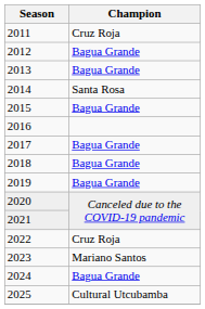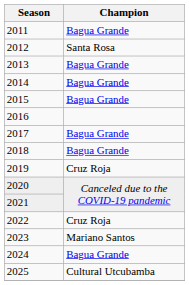 <table class="wikitable sortable">
 <tr>
 <th width=80px>Season</th>
 <th width=170px>Champion</th>
 </tr>
 <tr>
 <td>2011</td>
-<td>Cruz Roja</td>
+<td><a href='#'>Bagua Grande</a></td>
 </tr>
 <tr>
 <td>2012</td>
-<td><a href='#'>Bagua Grande</a></td>
+<td>Santa Rosa</td>
 </tr>
 <tr>
 <td>2013</td>
 <td><a href='#'>Bagua Grande</a></td>
 </tr>
 <tr>
 <td>2014</td>
-<td>Santa Rosa</td>
+<td><a href='#'>Bagua Grande</a></td>
 </tr>
 <tr>
 <td>2015</td>
 <td><a href='#'>Bagua Grande</a></td>
 </tr>
 <tr>
 <td>2016</td>
 <td></td>
 </tr>
 <tr>
 <td>2017</td>
 <td><a href='#'>Bagua Grande</a></td>
 </tr>
 <tr>
 <td>2018</td>
 <td><a href='#'>Bagua Grande</a></td>
 </tr>
 <tr>
 <td>2019</td>
-<td><a href='#'>Bagua Grande</a></td>
+<td>Cruz Roja</td>
 </tr>
 <tr bgcolor=#efefef>
 <td>2020</td>
 <td rowspan=2 colspan="1" align=center><em>Canceled due to the <a href='#'>COVID-19 pandemic</a></em></td>
 </tr>
 <tr bgcolor=#efefef>
 <td>2021</td>
 </tr>
 <tr>
 <td>2022</td>
 <td>Cruz Roja</td>
 </tr>
 <tr>
 <td>2023</td>
 <td>Mariano Santos</td>
 </tr>
 <tr>
 <td>2024</td>
 <td><a href='#'>Bagua Grande</a></td>
 </tr>
 <tr>
 <td>2025</td>
 <td>Cultural Utcubamba</td>
 </tr>
 <tr>
 </tr>
 </table>
